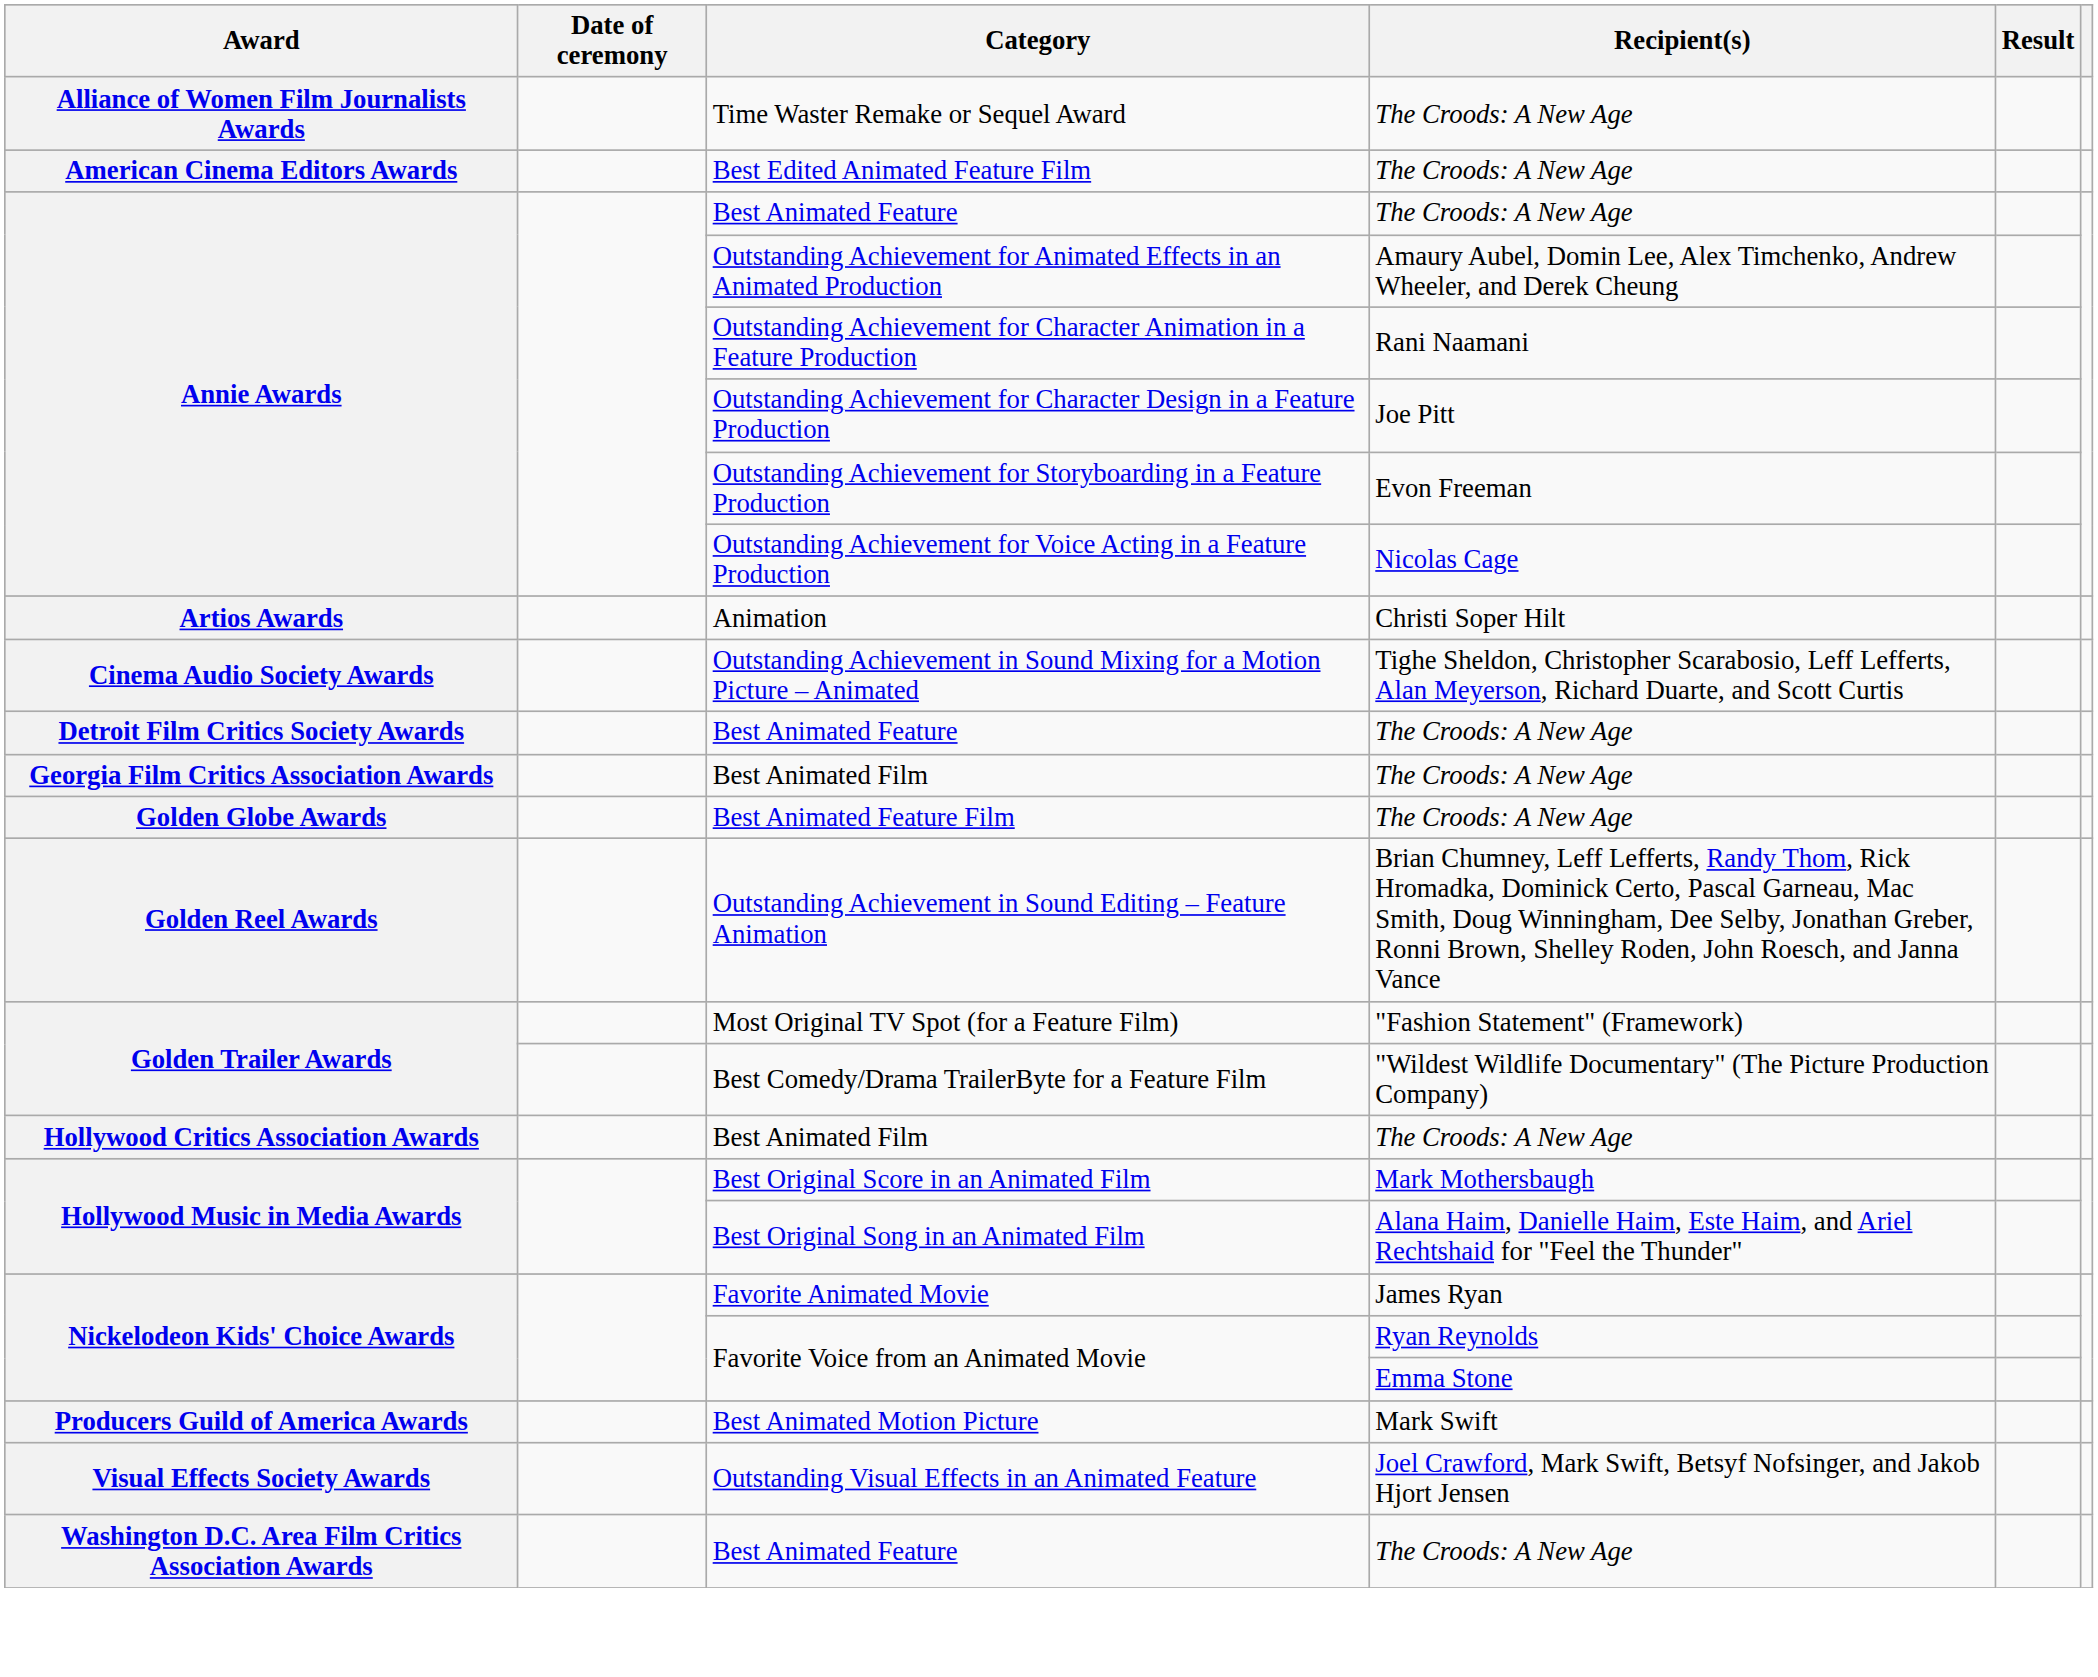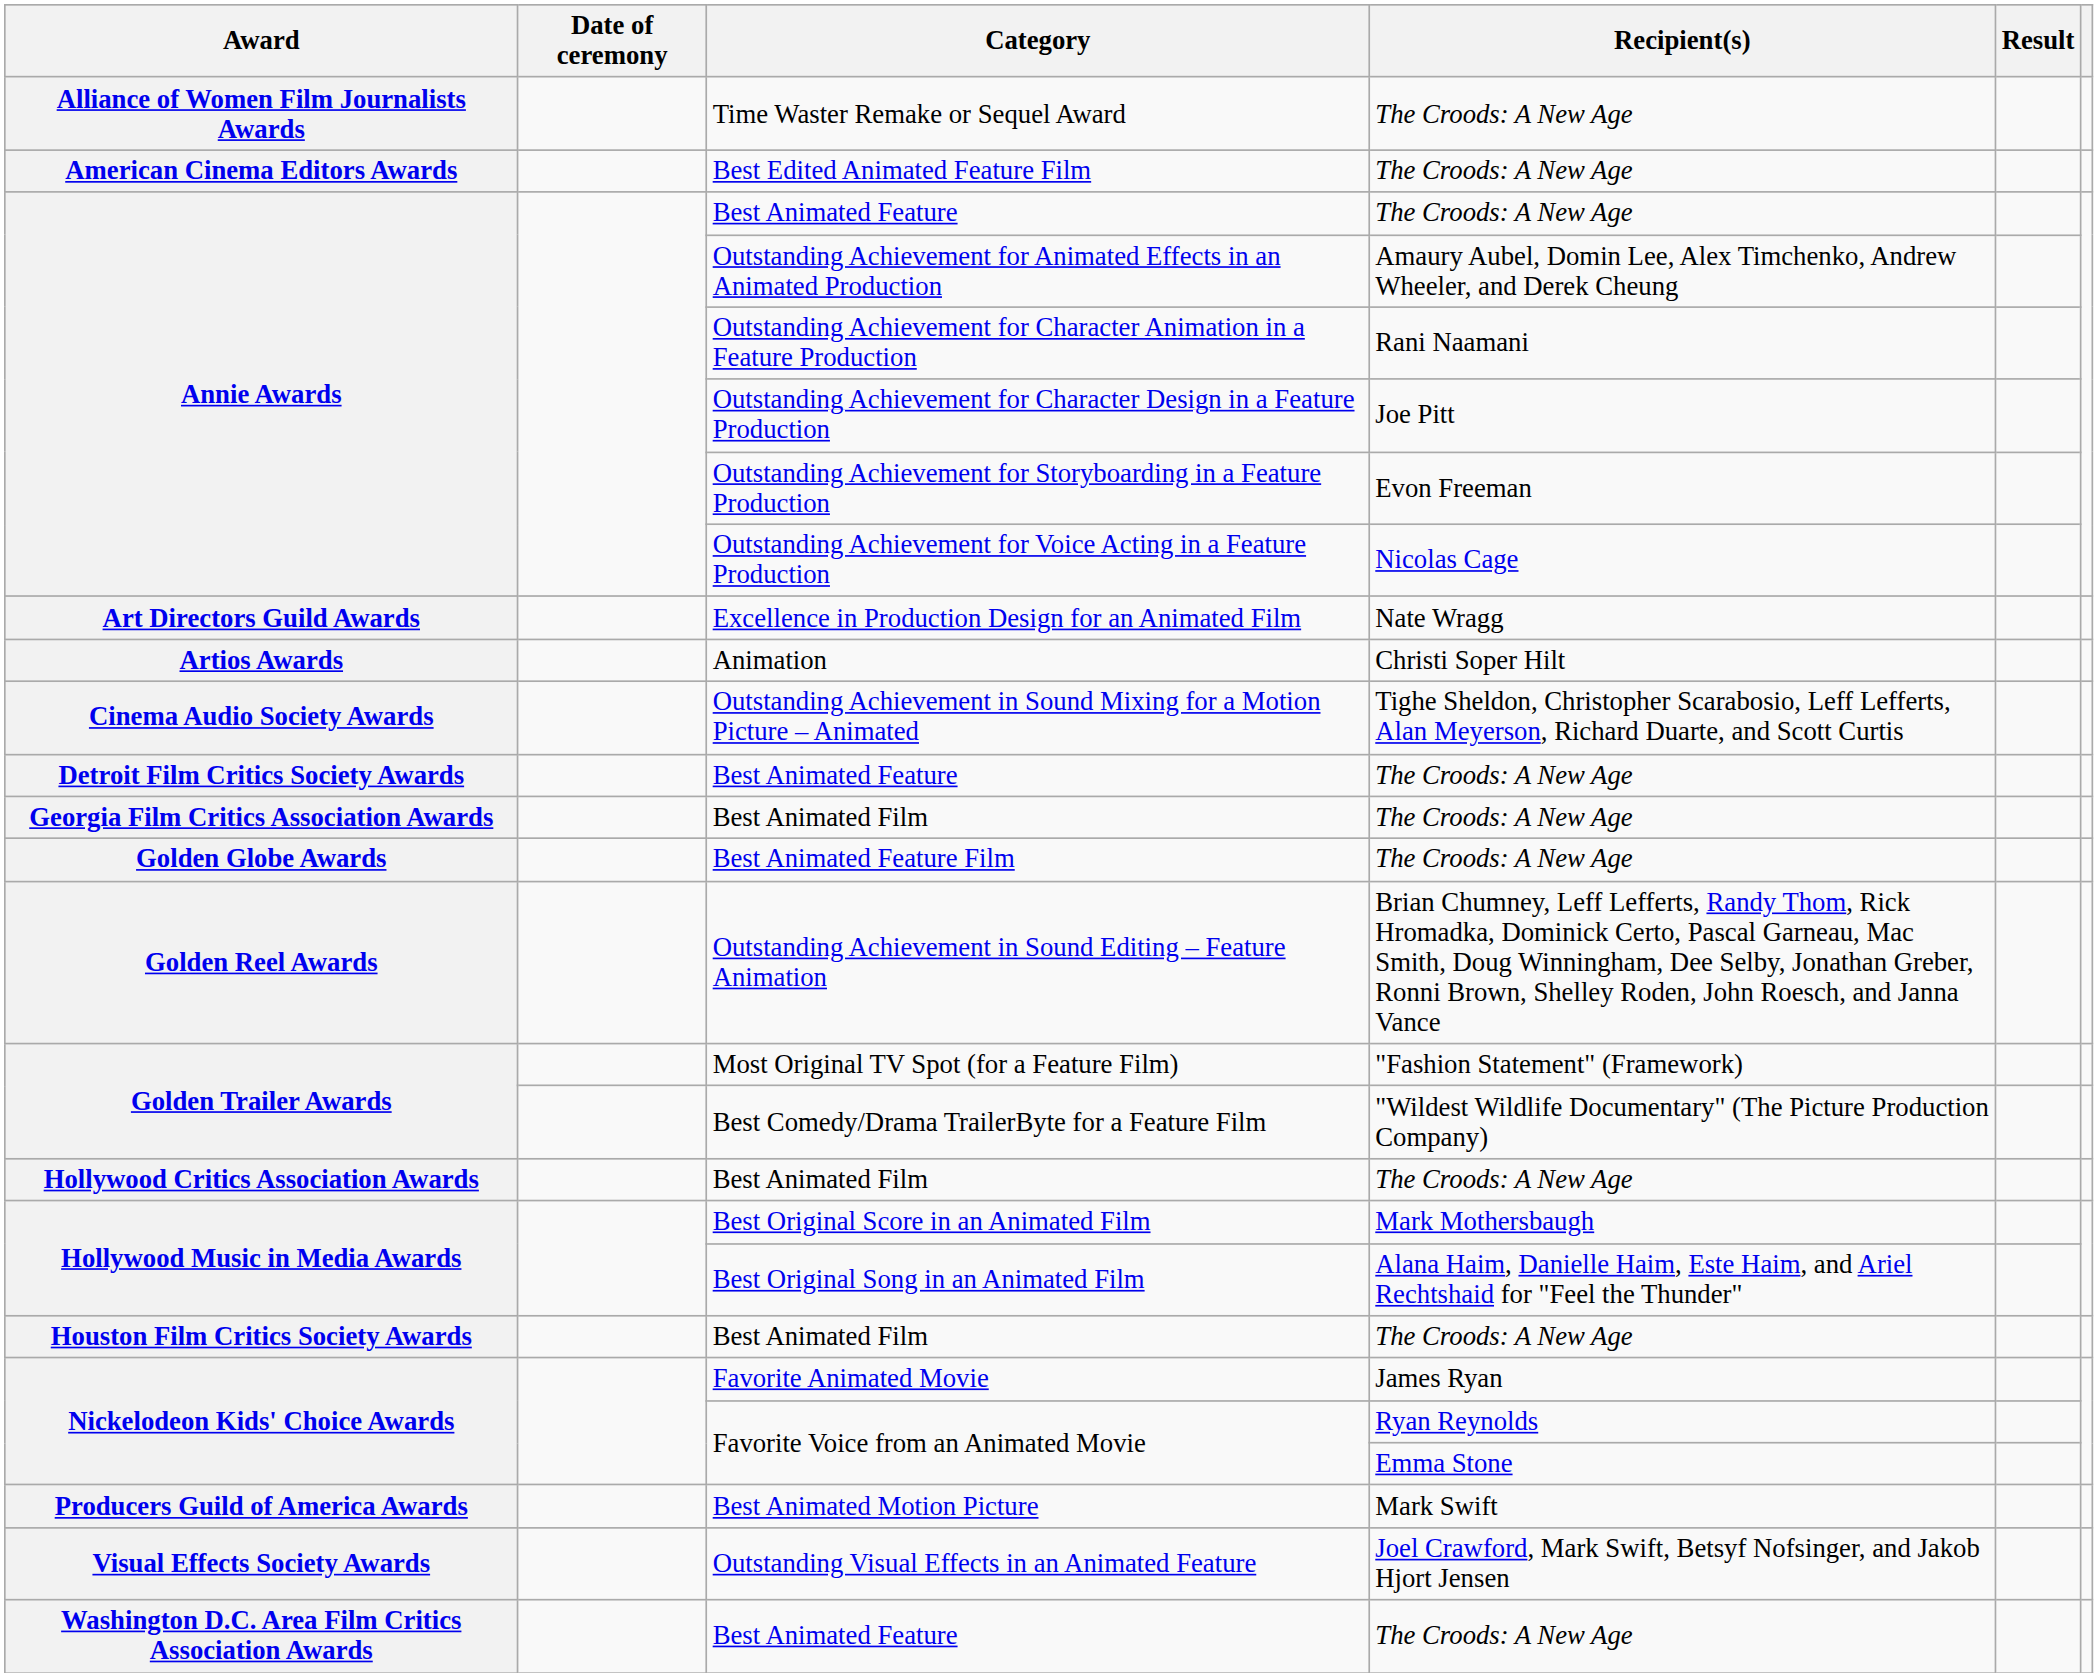 <table class="wikitable sortable plainrowheaders" style="width: 99%;">
 <tr>
 <th scope="col">Award</th>
 <th scope="col">Date of ceremony</th>
 <th scope="col">Category</th>
 <th scope="col" style="width:30%;">Recipient(s)</th>
 <th scope="col">Result</th>
 <th scope="col" class="unsortable"></th>
 </tr>
 <tr>
 <th scope="row"><a href='#'>Alliance of Women Film Journalists Awards</a></th>
 <td></td>
 <td>Time Waster Remake or Sequel Award</td>
 <td data-sort-value="Croods: A New Age"><em>The Croods: A New Age</em></td>
 <td></td>
 <td style="text-align:center;"></td>
 </tr>
 <tr>
 <th scope="row"><a href='#'>American Cinema Editors Awards</a></th>
 <td><a href='#'></a></td>
 <td><a href='#'>Best Edited Animated Feature Film</a></td>
 <td data-sort-value="Croods"><em>The Croods: A New Age</em></td>
 <td></td>
 <td style="text-align:center;"></td>
 </tr>
 <tr>
 <th scope="rowgroup" rowspan="6"><a href='#'>Annie Awards</a></th>
 <td rowspan="6"><a href='#'></a></td>
 <td><a href='#'>Best Animated Feature</a></td>
 <td data-sort-value="Croods: A New Age"><em>The Croods: A New Age</em></td>
 <td></td>
 <td rowspan="6" style="text-align:center;"></td>
 </tr>
 <tr>
 <td><a href='#'>Outstanding Achievement for Animated Effects in an Animated Production</a></td>
 <td data-sort-value="Aubel">Amaury Aubel, Domin Lee, Alex Timchenko, Andrew Wheeler, and Derek Cheung</td>
 <td></td>
 </tr>
 <tr>
 <td><a href='#'>Outstanding Achievement for Character Animation in a Feature Production</a></td>
 <td data-sort-value="Naamani">Rani Naamani</td>
 <td></td>
 </tr>
 <tr>
 <td><a href='#'>Outstanding Achievement for Character Design in a Feature Production</a></td>
 <td data-sort-value="Pitt">Joe Pitt</td>
 <td></td>
 </tr>
 <tr>
 <td><a href='#'>Outstanding Achievement for Storyboarding in a Feature Production</a></td>
 <td data-sort-value="Freeman">Evon Freeman</td>
 <td></td>
 </tr>
 <tr>
 <td><a href='#'>Outstanding Achievement for Voice Acting in a Feature Production</a></td>
 <td data-sort-value="Cage"><a href='#'>Nicolas Cage</a></td>
 <td></td>
+</tr>
+<tr>
+<th scope="row"><a href='#'>Art Directors Guild Awards</a></th>
+<td><a href='#'></a></td>
+<td><a href='#'>Excellence in Production Design for an Animated Film</a></td>
+<td data-sort-value="Wragg">Nate Wragg</td>
+<td></td>
+<td style="text-align:center;"></td>
 </tr>
 <tr>
 <th scope="row"><a href='#'>Artios Awards</a></th>
 <td></td>
 <td>Animation</td>
 <td data-sort-value="Hilt">Christi Soper Hilt</td>
 <td></td>
 <td style="text-align:center;"></td>
 </tr>
 <tr>
 <th scope="row"><a href='#'>Cinema Audio Society Awards</a></th>
 <td><a href='#'></a></td>
 <td><a href='#'>Outstanding Achievement in Sound Mixing for a Motion Picture – Animated</a></td>
 <td data-sort-value="Sheldon">Tighe Sheldon, Christopher Scarabosio, Leff Lefferts, <a href='#'>Alan Meyerson</a>, Richard Duarte, and Scott Curtis</td>
 <td></td>
 <td style="text-align:center;"></td>
 </tr>
 <tr>
 <th scope="row"><a href='#'>Detroit Film Critics Society Awards</a></th>
 <td></td>
 <td><a href='#'>Best Animated Feature</a></td>
 <td data-sort-value="Croods: A New Age"><em>The Croods: A New Age</em></td>
 <td></td>
 <td style="text-align:center;"></td>
 </tr>
 <tr>
 <th scope="row"><a href='#'>Georgia Film Critics Association Awards</a></th>
 <td></td>
 <td>Best Animated Film</td>
 <td data-sort-value="Croods: A New Age"><em>The Croods: A New Age</em></td>
 <td></td>
 <td style="text-align:center;"></td>
 </tr>
 <tr>
 <th scope="row"><a href='#'>Golden Globe Awards</a></th>
 <td><a href='#'></a></td>
 <td><a href='#'>Best Animated Feature Film</a></td>
 <td data-sort-value="Croods"><em>The Croods: A New Age</em></td>
 <td></td>
 <td style="text-align:center;"></td>
 </tr>
 <tr>
 <th scope="row"><a href='#'>Golden Reel Awards</a></th>
 <td></td>
 <td><a href='#'>Outstanding Achievement in Sound Editing – Feature Animation</a></td>
 <td data-sort-value="Chumney">Brian Chumney, Leff Lefferts, <a href='#'>Randy Thom</a>, Rick Hromadka, Dominick Certo, Pascal Garneau, Mac Smith, Doug Winningham, Dee Selby, Jonathan Greber, Ronni Brown, Shelley Roden, John Roesch, and Janna Vance</td>
 <td></td>
 <td style="text-align:center;"></td>
 </tr>
 <tr>
 <th scope="rowgroup" rowspan="2"><a href='#'>Golden Trailer Awards</a></th>
 <td></td>
 <td>Most Original TV Spot (for a Feature Film)</td>
 <td data-sort-value="Fashion Statement">"Fashion Statement" (Framework)</td>
 <td></td>
 <td style="text-align:center;"></td>
 </tr>
 <tr>
 <td></td>
 <td>Best Comedy/Drama TrailerByte for a Feature Film</td>
 <td data-sort-value="Wildest Wildlife Documentary">"Wildest Wildlife Documentary" (The Picture Production Company)</td>
 <td></td>
 <td style="text-align:center;"></td>
 </tr>
 <tr>
 <th scope="row"><a href='#'>Hollywood Critics Association Awards</a></th>
 <td><a href='#'></a></td>
 <td>Best Animated Film</td>
 <td data-sort-value="Croods: A New Age"><em>The Croods: A New Age</em></td>
 <td></td>
 <td style="text-align:center;"></td>
 </tr>
 <tr>
 <th scope="rowgroup" rowspan="2"><a href='#'>Hollywood Music in Media Awards</a></th>
 <td rowspan="2"><a href='#'></a></td>
 <td><a href='#'>Best Original Score in an Animated Film</a></td>
 <td data-sort-value="Mothersbaugh"><a href='#'>Mark Mothersbaugh</a></td>
 <td></td>
 <td rowspan="2" style="text-align:center;"></td>
 </tr>
 <tr>
 <td><a href='#'>Best Original Song in an Animated Film</a></td>
 <td data-sort-value="Haim"><a href='#'>Alana Haim</a>, <a href='#'>Danielle Haim</a>, <a href='#'>Este Haim</a>, and <a href='#'>Ariel Rechtshaid</a> for "Feel the Thunder"</td>
 <td></td>
 </tr>
 <tr>
+<th scope="row"><a href='#'>Houston Film Critics Society Awards</a></th>
+<td><a href='#'></a></td>
+<td>Best Animated Film</td>
+<td data-sort-value="Croods: A New Age"><em>The Croods: A New Age</em></td>
+<td></td>
+<td style="text-align:center;"></td>
+</tr>
+<tr>
 <th scope="rowgroup" rowspan="3"><a href='#'>Nickelodeon Kids' Choice Awards</a></th>
 <td rowspan="3"><a href='#'></a></td>
 <td><a href='#'>Favorite Animated Movie</a></td>
 <td data-sort-value="Ryan">James Ryan</td>
 <td></td>
 <td rowspan="3" style="text-align:center;"></td>
 </tr>
 <tr>
 <td rowspan="2">Favorite Voice from an Animated Movie</td>
 <td data-sort-value="Reynolds"><a href='#'>Ryan Reynolds</a></td>
 <td></td>
 </tr>
 <tr>
 <td data-sort-value="Stone"><a href='#'>Emma Stone</a></td>
 <td></td>
 </tr>
 <tr>
 <th scope="row"><a href='#'>Producers Guild of America Awards</a></th>
 <td><a href='#'></a></td>
 <td><a href='#'>Best Animated Motion Picture</a></td>
 <td data-sort-value="Swift">Mark Swift</td>
 <td></td>
 <td style="text-align:center;"></td>
 </tr>
 <tr>
 <th scope="row"><a href='#'>Visual Effects Society Awards</a></th>
 <td><a href='#'></a></td>
 <td><a href='#'>Outstanding Visual Effects in an Animated Feature</a></td>
 <td data-sort-value="Crawford"><a href='#'>Joel Crawford</a>, Mark Swift, Betsyf Nofsinger, and Jakob Hjort Jensen</td>
 <td></td>
 <td style="text-align:center;"></td>
 </tr>
 <tr>
 <th scope="row"><a href='#'>Washington D.C. Area Film Critics Association Awards</a></th>
 <td><a href='#'></a></td>
 <td><a href='#'>Best Animated Feature</a></td>
 <td data-sort-value="Croods: A New Age"><em>The Croods: A New Age</em></td>
 <td></td>
 <td style="text-align:center;"></td>
 </tr>
 </table>
